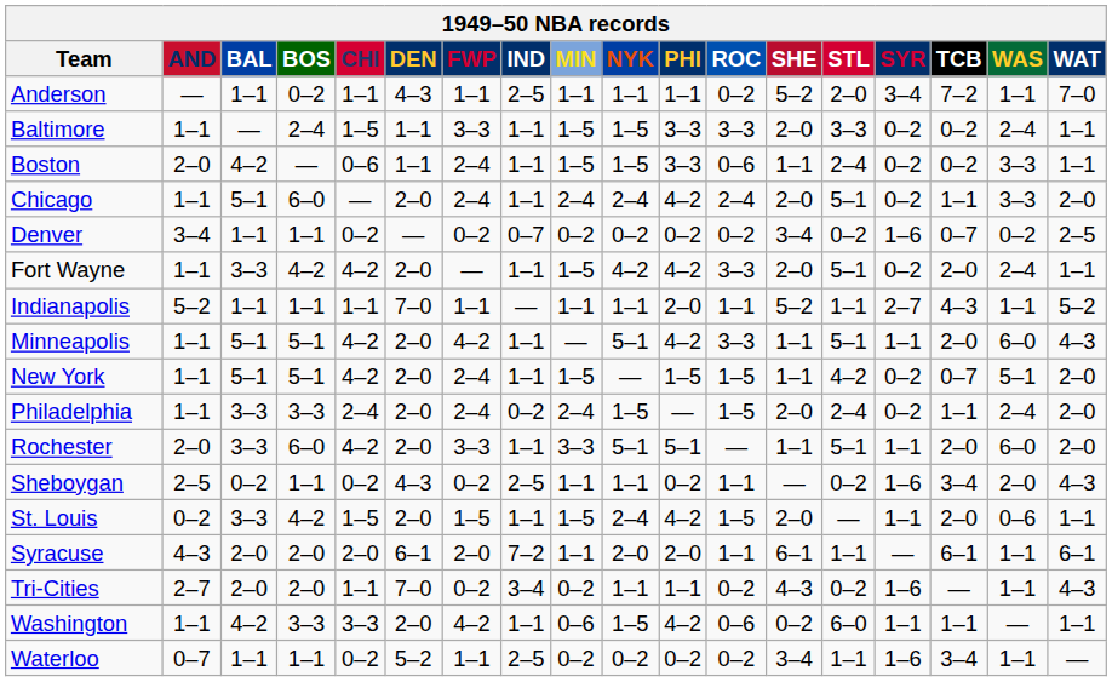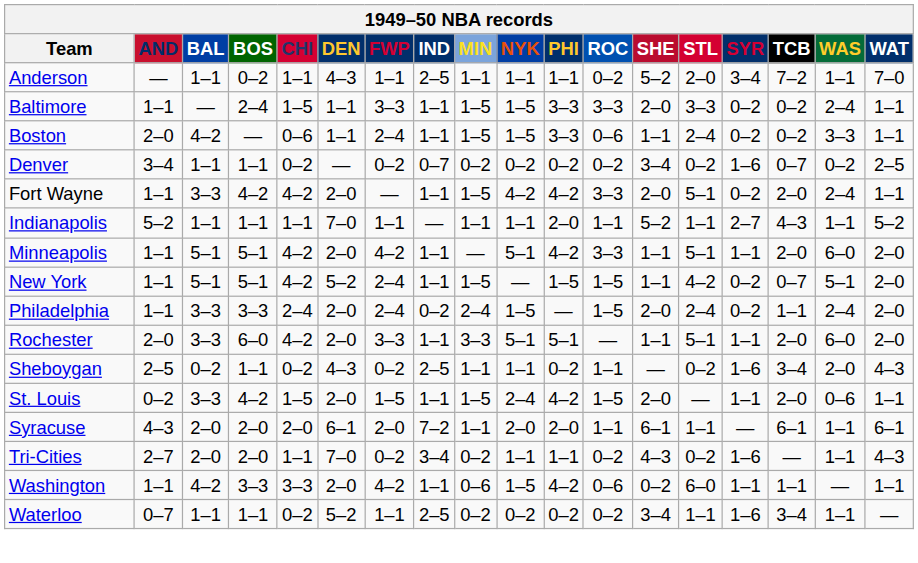 <table class="wikitable" style="font-size:95%; text-align:center">
 <tr>
 <th colspan=18>1949–50 NBA records</th>
 </tr>
 <tr>
 <th width=100>Team</th>
 <th style="background:#C90F2E;color:#012D6A;width=35">AND</th>
 <th style="background:#003EA4;color:#FFFFFF;width=35">BAL</th>
 <th style="background:#006400;color:#FFFFFF;width=35">BOS</th>
 <th style="background:#D50032;color:#22356A;width=35">CHI</th>
 <th style="background:#012F6B;color:#FEC72E;width=35">DEN</th>
 <th style="background:#012F6B;color:#D40032;width=35">FWP</th>
 <th style="background:#012F6B;color:#FFFFFF;width=35">IND</th>
 <th style="background:#7BA4DB;color:#FBE122;width=35">MIN</th>
 <th style="background:#003EA4;color:#E85109;width=35">NYK</th>
 <th style="background:#002F6C;color:#FFC72C;width=35">PHI</th>
 <th style="background:#0050B0;color:#FFFFFF;width=35">ROC</th>
 <th style="background:#BA0C2F;color:#FFFFFF;width=35">SHE</th>
 <th style="background:#D40032;color:#FFFFFF;width=35">STL</th>
 <th style="background:#012F6B;color:#D50033;width=35">SYR</th>
 <th style="background:#000000;color:#FFFFFF;width=35">TCB</th>
 <th style="background:#046B38;color:#FECD2A;width=35">WAS</th>
 <th style="background:#012F6B;color:#FFFFFF;width=35">WAT</th>
 </tr>
 <tr>
 <td style="text-align:left;"><a href='#'>Anderson</a></td>
 <td>—</td>
 <td>1–1</td>
 <td>0–2</td>
 <td>1–1</td>
 <td>4–3</td>
 <td>1–1</td>
 <td>2–5</td>
 <td>1–1</td>
 <td>1–1</td>
 <td>1–1</td>
 <td>0–2</td>
 <td>5–2</td>
 <td>2–0</td>
 <td>3–4</td>
 <td>7–2</td>
 <td>1–1</td>
 <td>7–0</td>
 </tr>
 <tr>
 <td style="text-align:left;"><a href='#'>Baltimore</a></td>
 <td>1–1</td>
 <td>—</td>
 <td>2–4</td>
 <td>1–5</td>
 <td>1–1</td>
 <td>3–3</td>
 <td>1–1</td>
 <td>1–5</td>
 <td>1–5</td>
 <td>3–3</td>
 <td>3–3</td>
 <td>2–0</td>
 <td>3–3</td>
 <td>0–2</td>
 <td>0–2</td>
 <td>2–4</td>
 <td>1–1</td>
 </tr>
 <tr>
 <td style="text-align:left;"><a href='#'>Boston</a></td>
 <td>2–0</td>
 <td>4–2</td>
 <td>—</td>
 <td>0–6</td>
 <td>1–1</td>
 <td>2–4</td>
 <td>1–1</td>
 <td>1–5</td>
 <td>1–5</td>
 <td>3–3</td>
 <td>0–6</td>
 <td>1–1</td>
 <td>2–4</td>
 <td>0–2</td>
 <td>0–2</td>
 <td>3–3</td>
 <td>1–1</td>
 </tr>
 <tr>
-<td style="text-align:left;"><a href='#'>Chicago</a></td>
-<td>1–1</td>
-<td>5–1</td>
-<td>6–0</td>
-<td>—</td>
-<td>2–0</td>
-<td>2–4</td>
-<td>1–1</td>
-<td>2–4</td>
-<td>2–4</td>
-<td>4–2</td>
-<td>2–4</td>
-<td>2–0</td>
-<td>5–1</td>
-<td>0–2</td>
-<td>1–1</td>
-<td>3–3</td>
-<td>2–0</td>
-</tr>
-<tr>
 <td style="text-align:left;"><a href='#'>Denver</a></td>
 <td>3–4</td>
 <td>1–1</td>
 <td>1–1</td>
 <td>0–2</td>
 <td>—</td>
 <td>0–2</td>
 <td>0–7</td>
 <td>0–2</td>
 <td>0–2</td>
 <td>0–2</td>
 <td>0–2</td>
 <td>3–4</td>
 <td>0–2</td>
 <td>1–6</td>
 <td>0–7</td>
 <td>0–2</td>
 <td>2–5</td>
 </tr>
 <tr>
 <td style="text-align:left;">Fort Wayne</td>
 <td>1–1</td>
 <td>3–3</td>
 <td>4–2</td>
 <td>4–2</td>
 <td>2–0</td>
 <td>—</td>
 <td>1–1</td>
 <td>1–5</td>
 <td>4–2</td>
 <td>4–2</td>
 <td>3–3</td>
 <td>2–0</td>
 <td>5–1</td>
 <td>0–2</td>
 <td>2–0</td>
 <td>2–4</td>
 <td>1–1</td>
 </tr>
 <tr>
 <td style="text-align:left;"><a href='#'>Indianapolis</a></td>
 <td>5–2</td>
 <td>1–1</td>
 <td>1–1</td>
 <td>1–1</td>
 <td>7–0</td>
 <td>1–1</td>
 <td>—</td>
 <td>1–1</td>
 <td>1–1</td>
 <td>2–0</td>
 <td>1–1</td>
 <td>5–2</td>
 <td>1–1</td>
 <td>2–7</td>
 <td>4–3</td>
 <td>1–1</td>
 <td>5–2</td>
 </tr>
 <tr>
 <td style="text-align:left;"><a href='#'>Minneapolis</a></td>
 <td>1–1</td>
 <td>5–1</td>
 <td>5–1</td>
 <td>4–2</td>
 <td>2–0</td>
 <td>4–2</td>
 <td>1–1</td>
 <td>—</td>
 <td>5–1</td>
 <td>4–2</td>
 <td>3–3</td>
 <td>1–1</td>
 <td>5–1</td>
 <td>1–1</td>
 <td>2–0</td>
 <td>6–0</td>
-<td>4–3</td>
+<td>2–0</td>
 </tr>
 <tr>
 <td style="text-align:left;"><a href='#'>New York</a></td>
 <td>1–1</td>
 <td>5–1</td>
 <td>5–1</td>
 <td>4–2</td>
-<td>2–0</td>
+<td>5–2</td>
 <td>2–4</td>
 <td>1–1</td>
 <td>1–5</td>
 <td>—</td>
 <td>1–5</td>
 <td>1–5</td>
 <td>1–1</td>
 <td>4–2</td>
 <td>0–2</td>
 <td>0–7</td>
 <td>5–1</td>
 <td>2–0</td>
 </tr>
 <tr>
 <td style="text-align:left;"><a href='#'>Philadelphia</a></td>
 <td>1–1</td>
 <td>3–3</td>
 <td>3–3</td>
 <td>2–4</td>
 <td>2–0</td>
 <td>2–4</td>
 <td>0–2</td>
 <td>2–4</td>
 <td>1–5</td>
 <td>—</td>
 <td>1–5</td>
 <td>2–0</td>
 <td>2–4</td>
 <td>0–2</td>
 <td>1–1</td>
 <td>2–4</td>
 <td>2–0</td>
 </tr>
 <tr>
 <td style="text-align:left;"><a href='#'>Rochester</a></td>
 <td>2–0</td>
 <td>3–3</td>
 <td>6–0</td>
 <td>4–2</td>
 <td>2–0</td>
 <td>3–3</td>
 <td>1–1</td>
 <td>3–3</td>
 <td>5–1</td>
 <td>5–1</td>
 <td>—</td>
 <td>1–1</td>
 <td>5–1</td>
 <td>1–1</td>
 <td>2–0</td>
 <td>6–0</td>
 <td>2–0</td>
 </tr>
 <tr>
 <td style="text-align:left;"><a href='#'>Sheboygan</a></td>
 <td>2–5</td>
 <td>0–2</td>
 <td>1–1</td>
 <td>0–2</td>
 <td>4–3</td>
 <td>0–2</td>
 <td>2–5</td>
 <td>1–1</td>
 <td>1–1</td>
 <td>0–2</td>
 <td>1–1</td>
 <td>—</td>
 <td>0–2</td>
 <td>1–6</td>
 <td>3–4</td>
 <td>2–0</td>
 <td>4–3</td>
 </tr>
 <tr>
 <td style="text-align:left;"><a href='#'>St. Louis</a></td>
 <td>0–2</td>
 <td>3–3</td>
 <td>4–2</td>
 <td>1–5</td>
 <td>2–0</td>
 <td>1–5</td>
 <td>1–1</td>
 <td>1–5</td>
 <td>2–4</td>
 <td>4–2</td>
 <td>1–5</td>
 <td>2–0</td>
 <td>—</td>
 <td>1–1</td>
 <td>2–0</td>
 <td>0–6</td>
 <td>1–1</td>
 </tr>
 <tr>
 <td style="text-align:left;"><a href='#'>Syracuse</a></td>
 <td>4–3</td>
 <td>2–0</td>
 <td>2–0</td>
 <td>2–0</td>
 <td>6–1</td>
 <td>2–0</td>
 <td>7–2</td>
 <td>1–1</td>
 <td>2–0</td>
 <td>2–0</td>
 <td>1–1</td>
 <td>6–1</td>
 <td>1–1</td>
 <td>—</td>
 <td>6–1</td>
 <td>1–1</td>
 <td>6–1</td>
 </tr>
 <tr>
 <td style="text-align:left;"><a href='#'>Tri-Cities</a></td>
 <td>2–7</td>
 <td>2–0</td>
 <td>2–0</td>
 <td>1–1</td>
 <td>7–0</td>
 <td>0–2</td>
 <td>3–4</td>
 <td>0–2</td>
 <td>1–1</td>
 <td>1–1</td>
 <td>0–2</td>
 <td>4–3</td>
 <td>0–2</td>
 <td>1–6</td>
 <td>—</td>
 <td>1–1</td>
 <td>4–3</td>
 </tr>
 <tr>
 <td style="text-align:left;"><a href='#'>Washington</a></td>
 <td>1–1</td>
 <td>4–2</td>
 <td>3–3</td>
 <td>3–3</td>
 <td>2–0</td>
 <td>4–2</td>
 <td>1–1</td>
 <td>0–6</td>
 <td>1–5</td>
 <td>4–2</td>
 <td>0–6</td>
 <td>0–2</td>
 <td>6–0</td>
 <td>1–1</td>
 <td>1–1</td>
 <td>—</td>
 <td>1–1</td>
 </tr>
 <tr>
 <td style="text-align:left;"><a href='#'>Waterloo</a></td>
 <td>0–7</td>
 <td>1–1</td>
 <td>1–1</td>
 <td>0–2</td>
 <td>5–2</td>
 <td>1–1</td>
 <td>2–5</td>
 <td>0–2</td>
 <td>0–2</td>
 <td>0–2</td>
 <td>0–2</td>
 <td>3–4</td>
 <td>1–1</td>
 <td>1–6</td>
 <td>3–4</td>
 <td>1–1</td>
 <td>—</td>
 </tr>
 </table>
